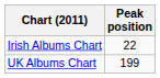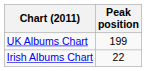 <table class=wikitable>
 <tr>
 <th>Chart (2011)</th>
 <th>Peak<br>position</th>
 </tr>
 <tr>
+<td><a href='#'>UK Albums Chart</a></td>
+<td align="center">199</td>
+</tr>
+<tr>
 <td><a href='#'>Irish Albums Chart</a></td>
 <td align="center">22</td>
 </tr>
-<tr>
-<td><a href='#'>UK Albums Chart</a></td>
-<td align="center">199</td>
-</tr>
 </table>
